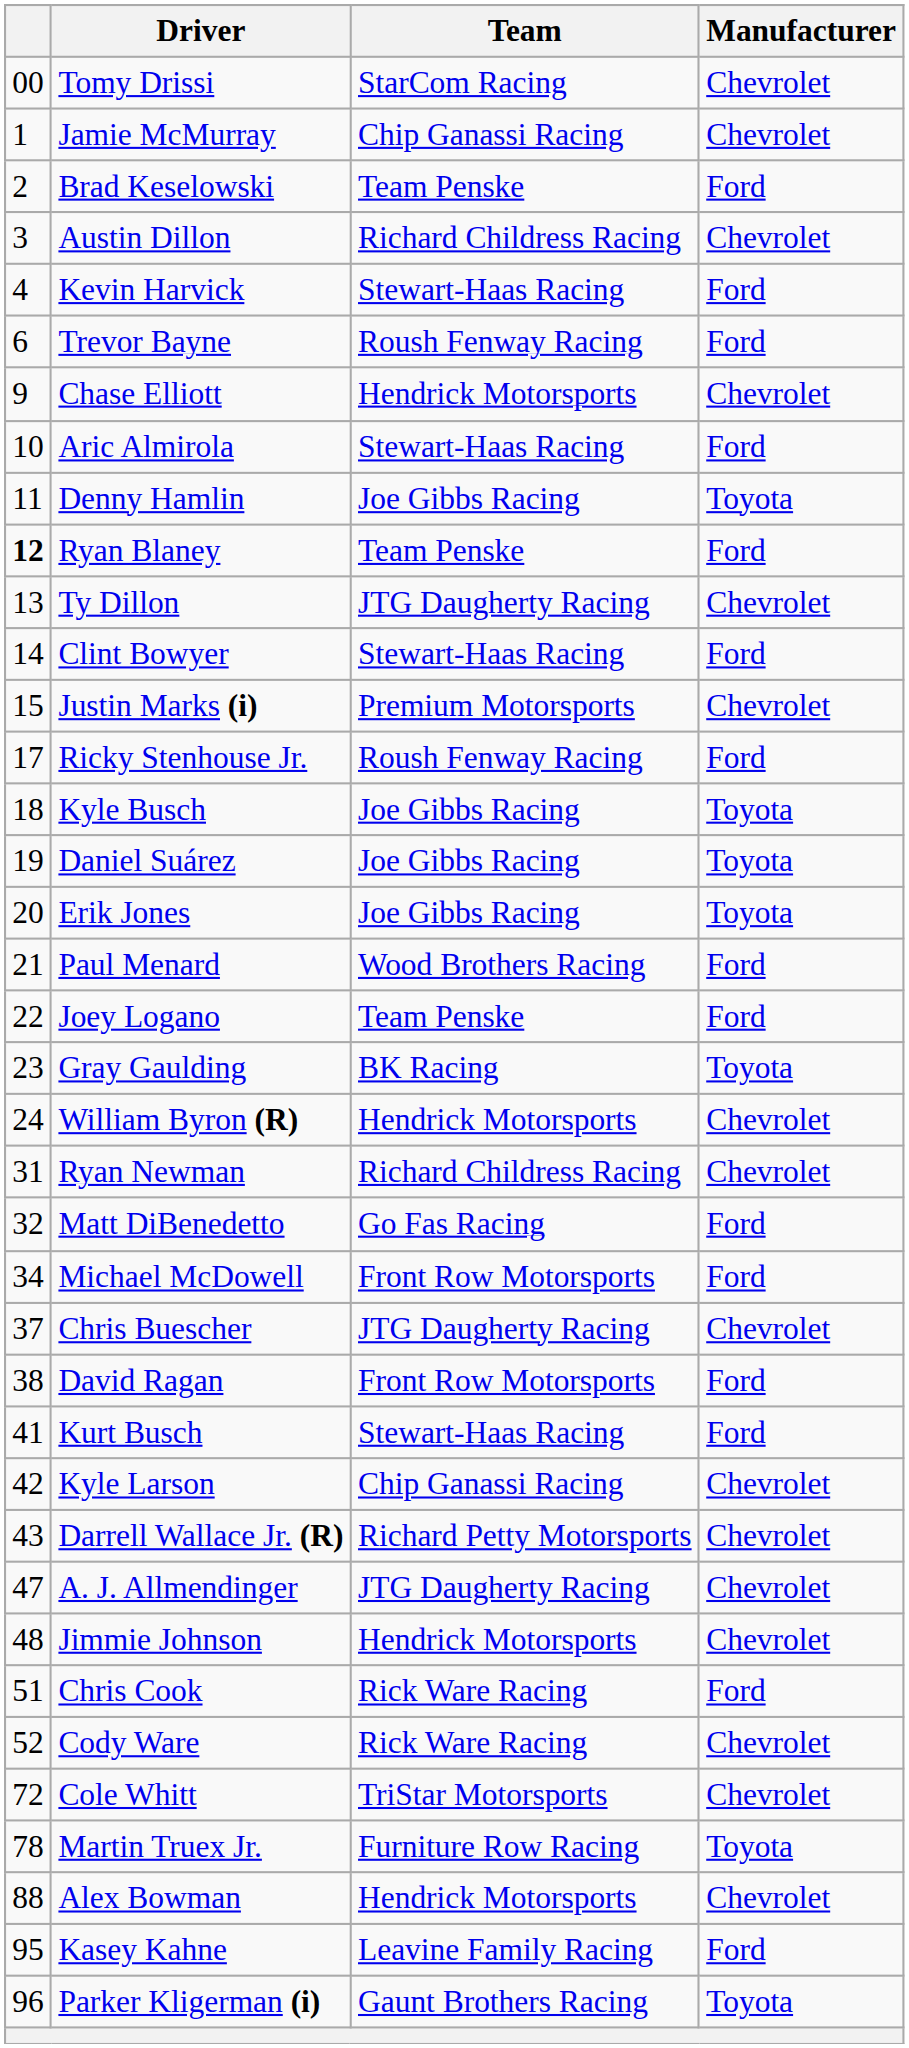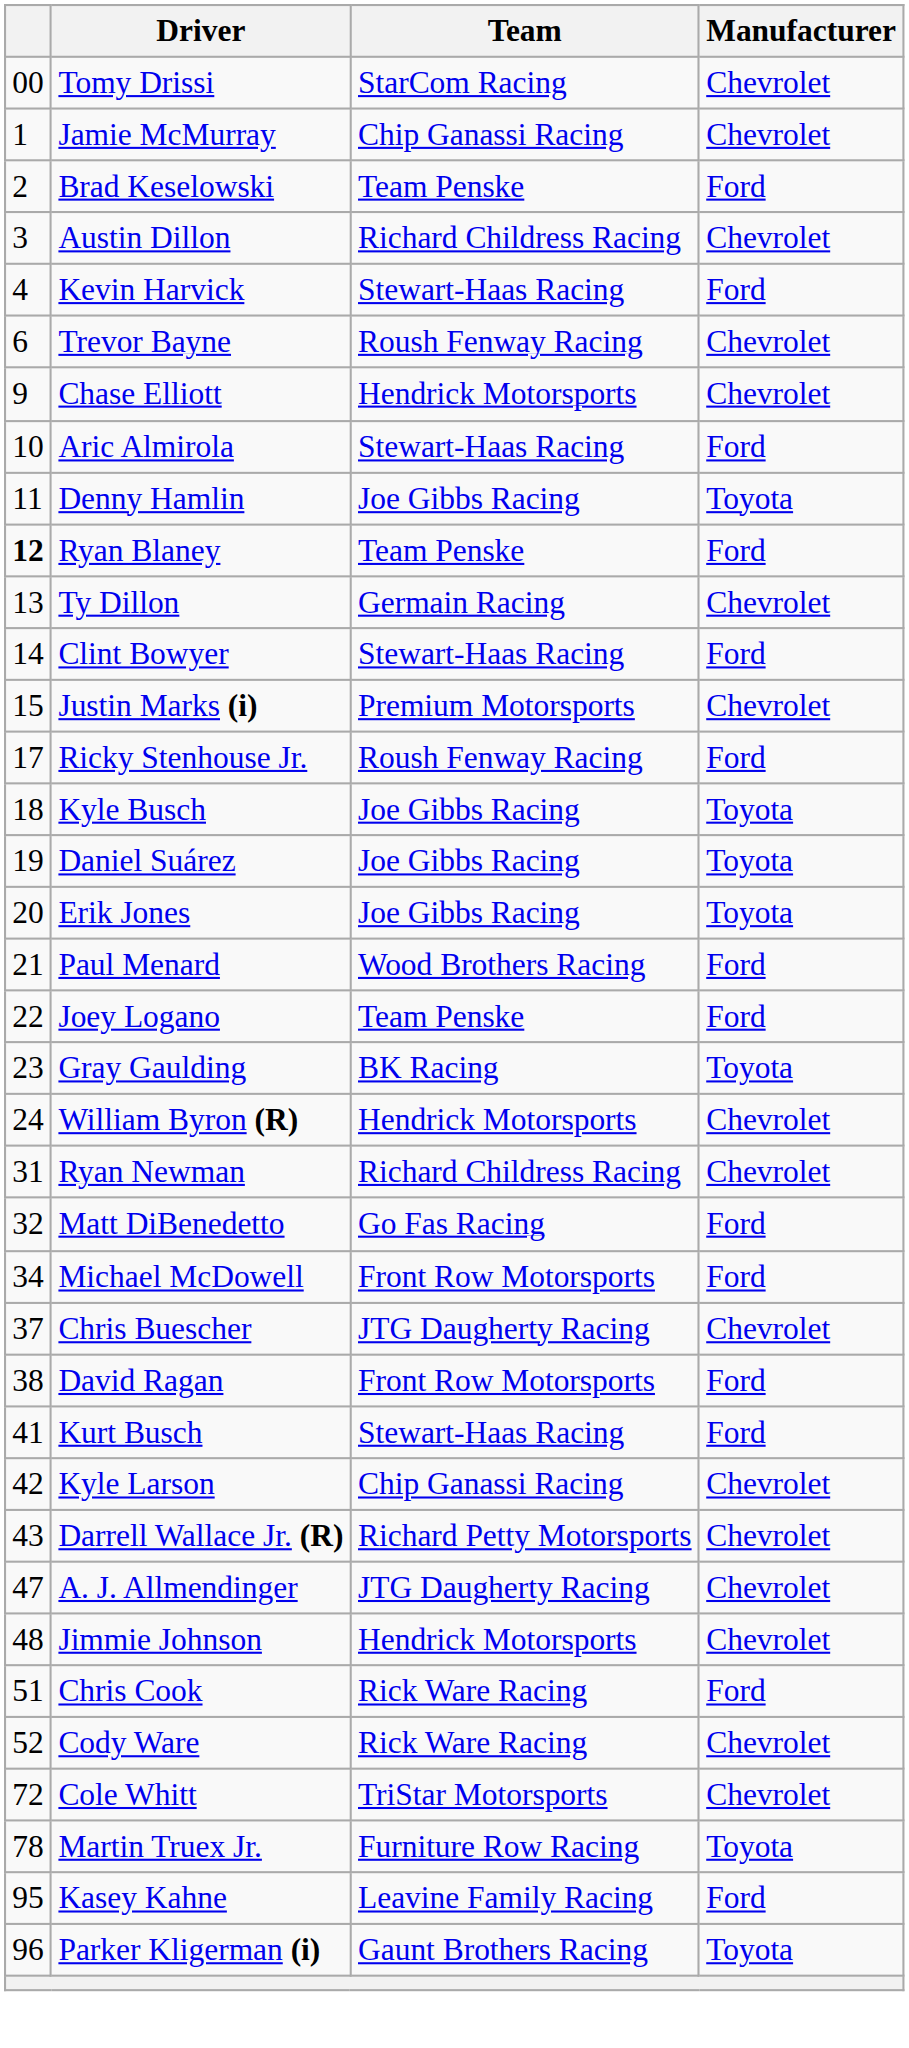 <table class="wikitable" style="font-size:95%">
 <tr>
 <th></th>
 <th>Driver</th>
 <th>Team</th>
 <th>Manufacturer</th>
 </tr>
 <tr>
 <td>00</td>
 <td><a href='#'>Tomy Drissi</a></td>
 <td><a href='#'>StarCom Racing</a></td>
 <td><a href='#'>Chevrolet</a></td>
 </tr>
 <tr>
 <td>1</td>
 <td><a href='#'>Jamie McMurray</a></td>
 <td><a href='#'>Chip Ganassi Racing</a></td>
 <td><a href='#'>Chevrolet</a></td>
 </tr>
 <tr>
 <td>2</td>
 <td><a href='#'>Brad Keselowski</a></td>
 <td><a href='#'>Team Penske</a></td>
 <td><a href='#'>Ford</a></td>
 </tr>
 <tr>
 <td>3</td>
 <td><a href='#'>Austin Dillon</a></td>
 <td><a href='#'>Richard Childress Racing</a></td>
 <td><a href='#'>Chevrolet</a></td>
 </tr>
 <tr>
 <td>4</td>
 <td><a href='#'>Kevin Harvick</a></td>
 <td><a href='#'>Stewart-Haas Racing</a></td>
 <td><a href='#'>Ford</a></td>
 </tr>
 <tr>
 <td>6</td>
 <td><a href='#'>Trevor Bayne</a></td>
 <td><a href='#'>Roush Fenway Racing</a></td>
-<td><a href='#'>Ford</a></td>
+<td><a href='#'>Chevrolet</a></td>
 </tr>
 <tr>
 <td>9</td>
 <td><a href='#'>Chase Elliott</a></td>
 <td><a href='#'>Hendrick Motorsports</a></td>
 <td><a href='#'>Chevrolet</a></td>
 </tr>
 <tr>
 <td>10</td>
 <td><a href='#'>Aric Almirola</a></td>
 <td><a href='#'>Stewart-Haas Racing</a></td>
 <td><a href='#'>Ford</a></td>
 </tr>
 <tr>
 <td>11</td>
 <td><a href='#'>Denny Hamlin</a></td>
 <td><a href='#'>Joe Gibbs Racing</a></td>
 <td><a href='#'>Toyota</a></td>
 </tr>
 <tr>
 <td><strong>12</strong></td>
 <td><a href='#'>Ryan Blaney</a></td>
 <td><a href='#'>Team Penske</a></td>
 <td><a href='#'>Ford</a></td>
 </tr>
 <tr>
 <td>13</td>
 <td><a href='#'>Ty Dillon</a></td>
-<td><a href='#'>JTG Daugherty Racing</a></td>
+<td><a href='#'>Germain Racing</a></td>
 <td><a href='#'>Chevrolet</a></td>
 </tr>
 <tr>
 <td>14</td>
 <td><a href='#'>Clint Bowyer</a></td>
 <td><a href='#'>Stewart-Haas Racing</a></td>
 <td><a href='#'>Ford</a></td>
 </tr>
 <tr>
 <td>15</td>
 <td><a href='#'>Justin Marks</a> <strong>(i)</strong></td>
 <td><a href='#'>Premium Motorsports</a></td>
 <td><a href='#'>Chevrolet</a></td>
 </tr>
 <tr>
 <td>17</td>
 <td><a href='#'>Ricky Stenhouse Jr.</a></td>
 <td><a href='#'>Roush Fenway Racing</a></td>
 <td><a href='#'>Ford</a></td>
 </tr>
 <tr>
 <td>18</td>
 <td><a href='#'>Kyle Busch</a></td>
 <td><a href='#'>Joe Gibbs Racing</a></td>
 <td><a href='#'>Toyota</a></td>
 </tr>
 <tr>
 <td>19</td>
 <td><a href='#'>Daniel Suárez</a></td>
 <td><a href='#'>Joe Gibbs Racing</a></td>
 <td><a href='#'>Toyota</a></td>
 </tr>
 <tr>
 <td>20</td>
 <td><a href='#'>Erik Jones</a></td>
 <td><a href='#'>Joe Gibbs Racing</a></td>
 <td><a href='#'>Toyota</a></td>
 </tr>
 <tr>
 <td>21</td>
 <td><a href='#'>Paul Menard</a></td>
 <td><a href='#'>Wood Brothers Racing</a></td>
 <td><a href='#'>Ford</a></td>
 </tr>
 <tr>
 <td>22</td>
 <td><a href='#'>Joey Logano</a></td>
 <td><a href='#'>Team Penske</a></td>
 <td><a href='#'>Ford</a></td>
 </tr>
 <tr>
 <td>23</td>
 <td><a href='#'>Gray Gaulding</a></td>
 <td><a href='#'>BK Racing</a></td>
 <td><a href='#'>Toyota</a></td>
 </tr>
 <tr>
 <td>24</td>
 <td><a href='#'>William Byron</a> <strong>(R)</strong></td>
 <td><a href='#'>Hendrick Motorsports</a></td>
 <td><a href='#'>Chevrolet</a></td>
 </tr>
 <tr>
 <td>31</td>
 <td><a href='#'>Ryan Newman</a></td>
 <td><a href='#'>Richard Childress Racing</a></td>
 <td><a href='#'>Chevrolet</a></td>
 </tr>
 <tr>
 <td>32</td>
 <td><a href='#'>Matt DiBenedetto</a></td>
 <td><a href='#'>Go Fas Racing</a></td>
 <td><a href='#'>Ford</a></td>
 </tr>
 <tr>
 <td>34</td>
 <td><a href='#'>Michael McDowell</a></td>
 <td><a href='#'>Front Row Motorsports</a></td>
 <td><a href='#'>Ford</a></td>
 </tr>
 <tr>
 <td>37</td>
 <td><a href='#'>Chris Buescher</a></td>
 <td><a href='#'>JTG Daugherty Racing</a></td>
 <td><a href='#'>Chevrolet</a></td>
 </tr>
 <tr>
 <td>38</td>
 <td><a href='#'>David Ragan</a></td>
 <td><a href='#'>Front Row Motorsports</a></td>
 <td><a href='#'>Ford</a></td>
 </tr>
 <tr>
 <td>41</td>
 <td><a href='#'>Kurt Busch</a></td>
 <td><a href='#'>Stewart-Haas Racing</a></td>
 <td><a href='#'>Ford</a></td>
 </tr>
 <tr>
 <td>42</td>
 <td><a href='#'>Kyle Larson</a></td>
 <td><a href='#'>Chip Ganassi Racing</a></td>
 <td><a href='#'>Chevrolet</a></td>
 </tr>
 <tr>
 <td>43</td>
 <td><a href='#'>Darrell Wallace Jr.</a> <strong>(R)</strong></td>
 <td><a href='#'>Richard Petty Motorsports</a></td>
 <td><a href='#'>Chevrolet</a></td>
 </tr>
 <tr>
 <td>47</td>
 <td><a href='#'>A. J. Allmendinger</a></td>
 <td><a href='#'>JTG Daugherty Racing</a></td>
 <td><a href='#'>Chevrolet</a></td>
 </tr>
 <tr>
 <td>48</td>
 <td><a href='#'>Jimmie Johnson</a></td>
 <td><a href='#'>Hendrick Motorsports</a></td>
 <td><a href='#'>Chevrolet</a></td>
 </tr>
 <tr>
 <td>51</td>
 <td><a href='#'>Chris Cook</a></td>
 <td><a href='#'>Rick Ware Racing</a></td>
 <td><a href='#'>Ford</a></td>
 </tr>
 <tr>
 <td>52</td>
 <td><a href='#'>Cody Ware</a></td>
 <td><a href='#'>Rick Ware Racing</a></td>
 <td><a href='#'>Chevrolet</a></td>
 </tr>
 <tr>
 <td>72</td>
 <td><a href='#'>Cole Whitt</a></td>
 <td><a href='#'>TriStar Motorsports</a></td>
 <td><a href='#'>Chevrolet</a></td>
 </tr>
 <tr>
 <td>78</td>
 <td><a href='#'>Martin Truex Jr.</a></td>
 <td><a href='#'>Furniture Row Racing</a></td>
 <td><a href='#'>Toyota</a></td>
 </tr>
 <tr>
-<td>88</td>
-<td><a href='#'>Alex Bowman</a></td>
-<td><a href='#'>Hendrick Motorsports</a></td>
-<td><a href='#'>Chevrolet</a></td>
-</tr>
-<tr>
 <td>95</td>
 <td><a href='#'>Kasey Kahne</a></td>
 <td><a href='#'>Leavine Family Racing</a></td>
 <td><a href='#'>Ford</a></td>
 </tr>
 <tr>
 <td>96</td>
 <td><a href='#'>Parker Kligerman</a> <strong>(i)</strong></td>
 <td><a href='#'>Gaunt Brothers Racing</a></td>
 <td><a href='#'>Toyota</a></td>
 </tr>
 <tr>
 <th colspan="4"></th>
 </tr>
 </table>
